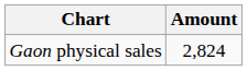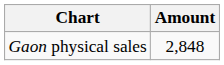 <table class="wikitable">
 <tr>
 <th>Chart</th>
 <th>Amount</th>
 </tr>
 <tr>
 <td><em>Gaon</em> physical sales</td>
-<td align="center">2,824</td>
+<td align="center">2,848</td>
 </tr>
 </table>
